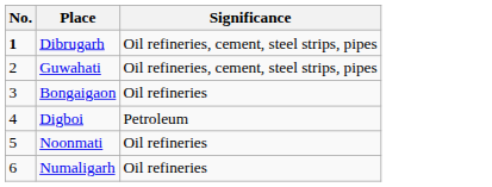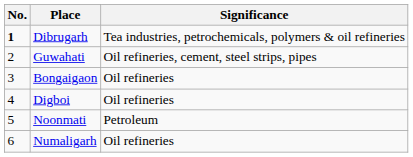 <table class="wikitable sortable">
 <tr>
 <th>No.</th>
 <th>Place</th>
 <th>Significance</th>
 </tr>
 <tr>
 <td><strong>1</strong></td>
 <td><a href='#'>Dibrugarh</a></td>
-<td>Oil refineries, cement, steel strips, pipes</td>
+<td>Tea industries, petrochemicals, polymers & oil refineries</td>
 </tr>
 <tr>
 <td>2</td>
 <td><a href='#'>Guwahati</a></td>
 <td>Oil refineries, cement, steel strips, pipes</td>
 </tr>
 <tr>
 <td>3</td>
 <td><a href='#'>Bongaigaon</a></td>
 <td>Oil refineries</td>
 </tr>
 <tr>
 <td>4</td>
 <td><a href='#'>Digboi</a></td>
-<td>Petroleum</td>
+<td>Oil refineries</td>
 </tr>
 <tr>
 <td>5</td>
 <td><a href='#'>Noonmati</a></td>
-<td>Oil refineries</td>
+<td>Petroleum</td>
 </tr>
 <tr>
 <td>6</td>
 <td><a href='#'>Numaligarh</a></td>
 <td>Oil refineries</td>
 </tr>
 </table>
